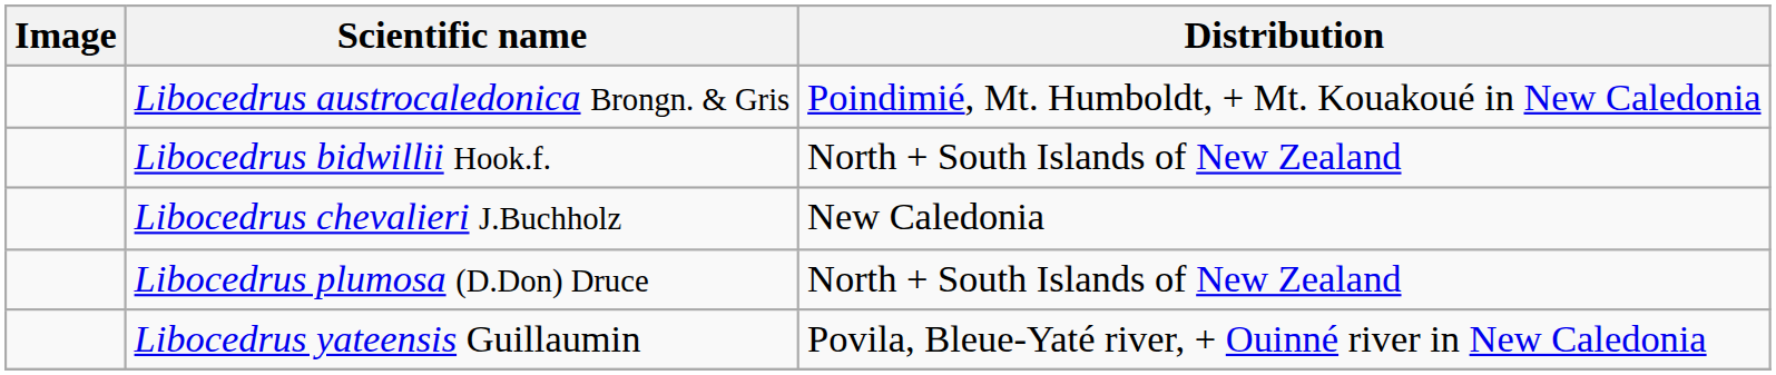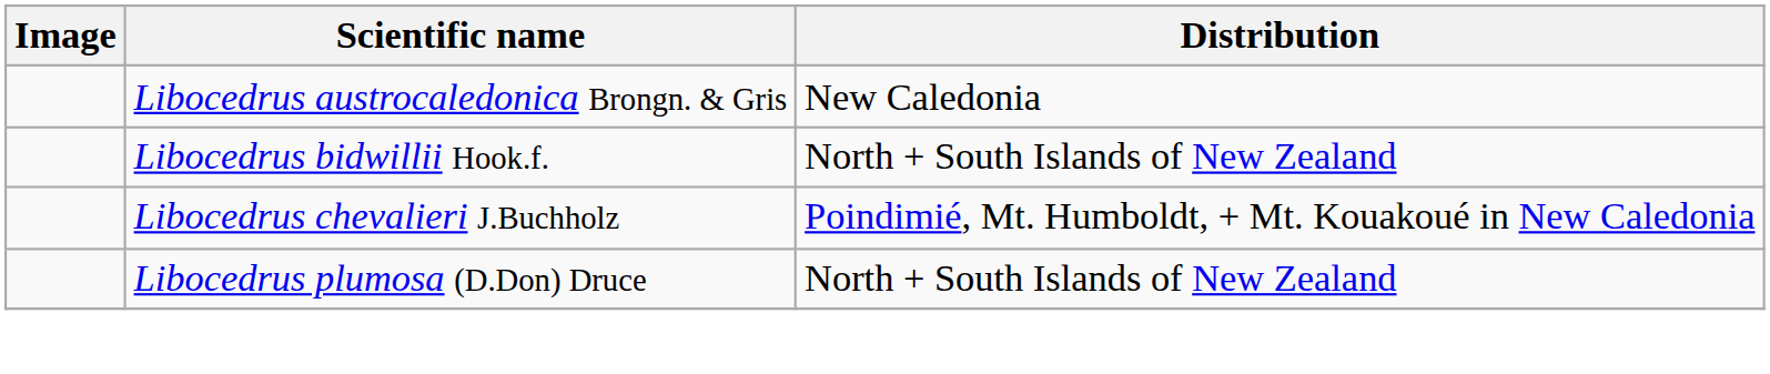 <table class="wikitable">
 <tr>
 <th>Image</th>
 <th>Scientific name</th>
 <th>Distribution</th>
 </tr>
 <tr>
 <td></td>
 <td><em><a href='#'>Libocedrus austrocaledonica</a></em> <small>Brongn. & Gris</small></td>
-<td><a href='#'>Poindimié</a>, Mt. Humboldt, + Mt. Kouakoué in <a href='#'>New Caledonia</a></td>
+<td>New Caledonia</td>
 </tr>
 <tr>
 <td></td>
 <td><em><a href='#'>Libocedrus bidwillii</a></em>  <small>Hook.f.</small></td>
 <td>North + South Islands of <a href='#'>New Zealand</a></td>
 </tr>
 <tr>
 <td></td>
 <td><em><a href='#'>Libocedrus chevalieri</a></em> <small>J.Buchholz</small></td>
-<td>New Caledonia</td>
+<td><a href='#'>Poindimié</a>, Mt. Humboldt, + Mt. Kouakoué in <a href='#'>New Caledonia</a></td>
 </tr>
 <tr>
 <td></td>
 <td><em><a href='#'>Libocedrus plumosa</a></em> <small>(D.Don) Druce</small></td>
 <td>North + South Islands of <a href='#'>New Zealand</a></td>
 </tr>
 <tr>
-<td></td>
-<td><em><a href='#'>Libocedrus yateensis</a></em> Guillaumin</td>
-<td>Povila, Bleue-Yaté river, + <a href='#'>Ouinné</a> river in <a href='#'>New Caledonia</a></td>
-</tr>
-<tr>
 </tr>
 </table>
